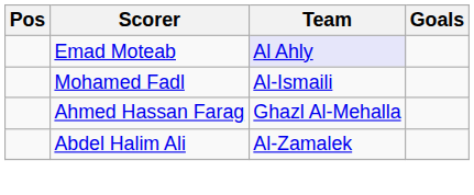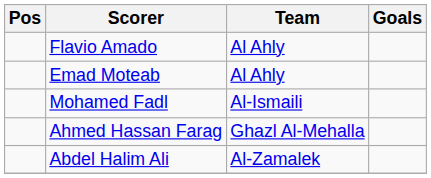 <table class="wikitable">
 <tr>
 <th>Pos</th>
 <th>Scorer</th>
 <th>Team</th>
 <th>Goals</th>
 </tr>
 <tr>
 <td></td>
+<td><a href='#'>Flavio Amado</a></td>
+<td><a href='#'>Al Ahly</a></td>
+<td></td>
+</tr>
+<tr>
+<td></td>
 <td><a href='#'>Emad Moteab</a></td>
-<td style="background: lavender;"><a href='#'>Al Ahly</a></td>
+<td><a href='#'>Al Ahly</a></td>
 <td></td>
 </tr>
 <tr>
 <td></td>
 <td><a href='#'>Mohamed Fadl</a></td>
 <td><a href='#'>Al-Ismaili</a></td>
 <td></td>
 </tr>
 <tr>
 <td></td>
 <td><a href='#'>Ahmed Hassan Farag</a></td>
 <td><a href='#'>Ghazl Al-Mehalla</a></td>
 <td></td>
 </tr>
 <tr>
 <td></td>
 <td><a href='#'>Abdel Halim Ali</a></td>
 <td><a href='#'>Al-Zamalek</a></td>
 <td></td>
 </tr>
 <tr>
 </tr>
 </table>
